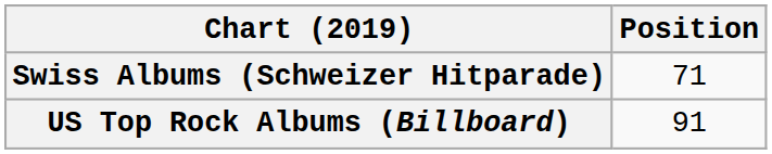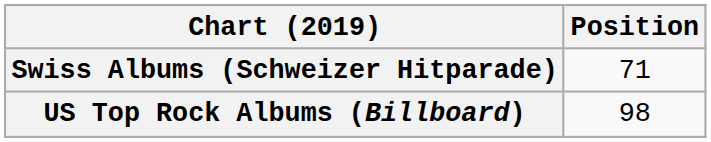 <table class="wikitable sortable plainrowheaders" style="text-align:center">
 <tr>
 <th scope="col">Chart (2019)</th>
 <th scope="col">Position</th>
 </tr>
 <tr>
 <th scope="row">Swiss Albums (Schweizer Hitparade)</th>
 <td>71</td>
 </tr>
 <tr>
 <th scope="row">US Top Rock Albums (<em>Billboard</em>)</th>
-<td>91</td>
+<td>98</td>
 </tr>
 </table>
